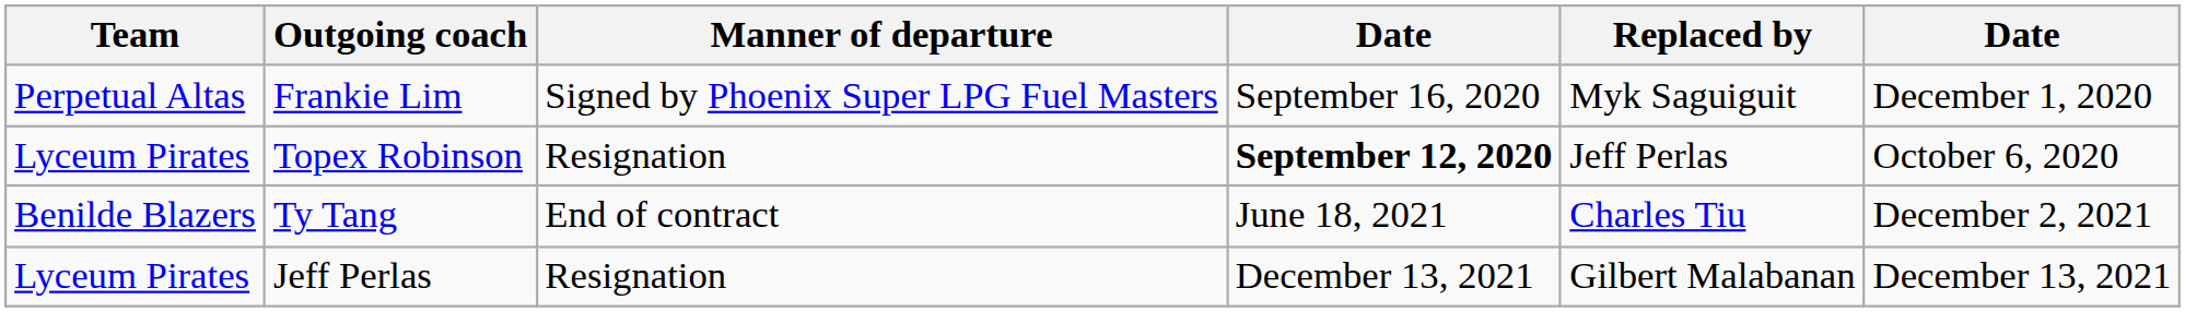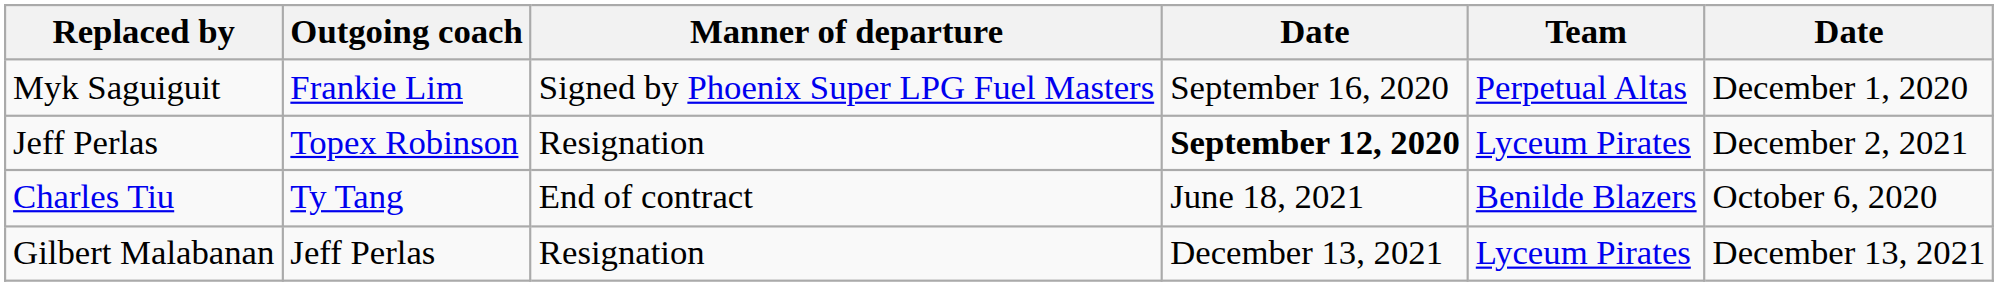 <table class="wikitable">
 <tr>
-<th>Team</th>
+<th>Replaced by</th>
 <th>Outgoing coach</th>
 <th>Manner of departure</th>
 <th>Date</th>
-<th>Replaced by</th>
+<th>Team</th>
 <th>Date</th>
 </tr>
 <tr>
-<td><a href='#'>Perpetual Altas</a></td>
+<td>Myk Saguiguit</td>
 <td><a href='#'>Frankie Lim</a></td>
 <td>Signed by <a href='#'>Phoenix Super LPG Fuel Masters</a></td>
 <td>September 16, 2020</td>
-<td>Myk Saguiguit</td>
+<td><a href='#'>Perpetual Altas</a></td>
 <td>December 1, 2020</td>
 </tr>
 <tr>
-<td><a href='#'>Lyceum Pirates</a></td>
+<td>Jeff Perlas</td>
 <td><a href='#'>Topex Robinson</a></td>
 <td>Resignation</td>
 <td><strong>September 12, 2020</strong></td>
-<td>Jeff Perlas</td>
+<td><a href='#'>Lyceum Pirates</a></td>
+<td>December 2, 2021</td>
+</tr>
+<tr>
+<td><a href='#'>Charles Tiu</a></td>
+<td><a href='#'>Ty Tang</a></td>
+<td>End of contract</td>
+<td>June 18, 2021</td>
+<td><a href='#'>Benilde Blazers</a></td>
 <td>October 6, 2020</td>
 </tr>
 <tr>
-<td><a href='#'>Benilde Blazers</a></td>
-<td><a href='#'>Ty Tang</a></td>
-<td>End of contract</td>
-<td>June 18, 2021</td>
-<td><a href='#'>Charles Tiu</a></td>
-<td>December 2, 2021</td>
-</tr>
-<tr>
-<td><a href='#'>Lyceum Pirates</a></td>
+<td>Gilbert Malabanan</td>
 <td>Jeff Perlas</td>
 <td>Resignation</td>
 <td>December 13, 2021</td>
-<td>Gilbert Malabanan</td>
+<td><a href='#'>Lyceum Pirates</a></td>
 <td>December 13, 2021</td>
 </tr>
 </table>
